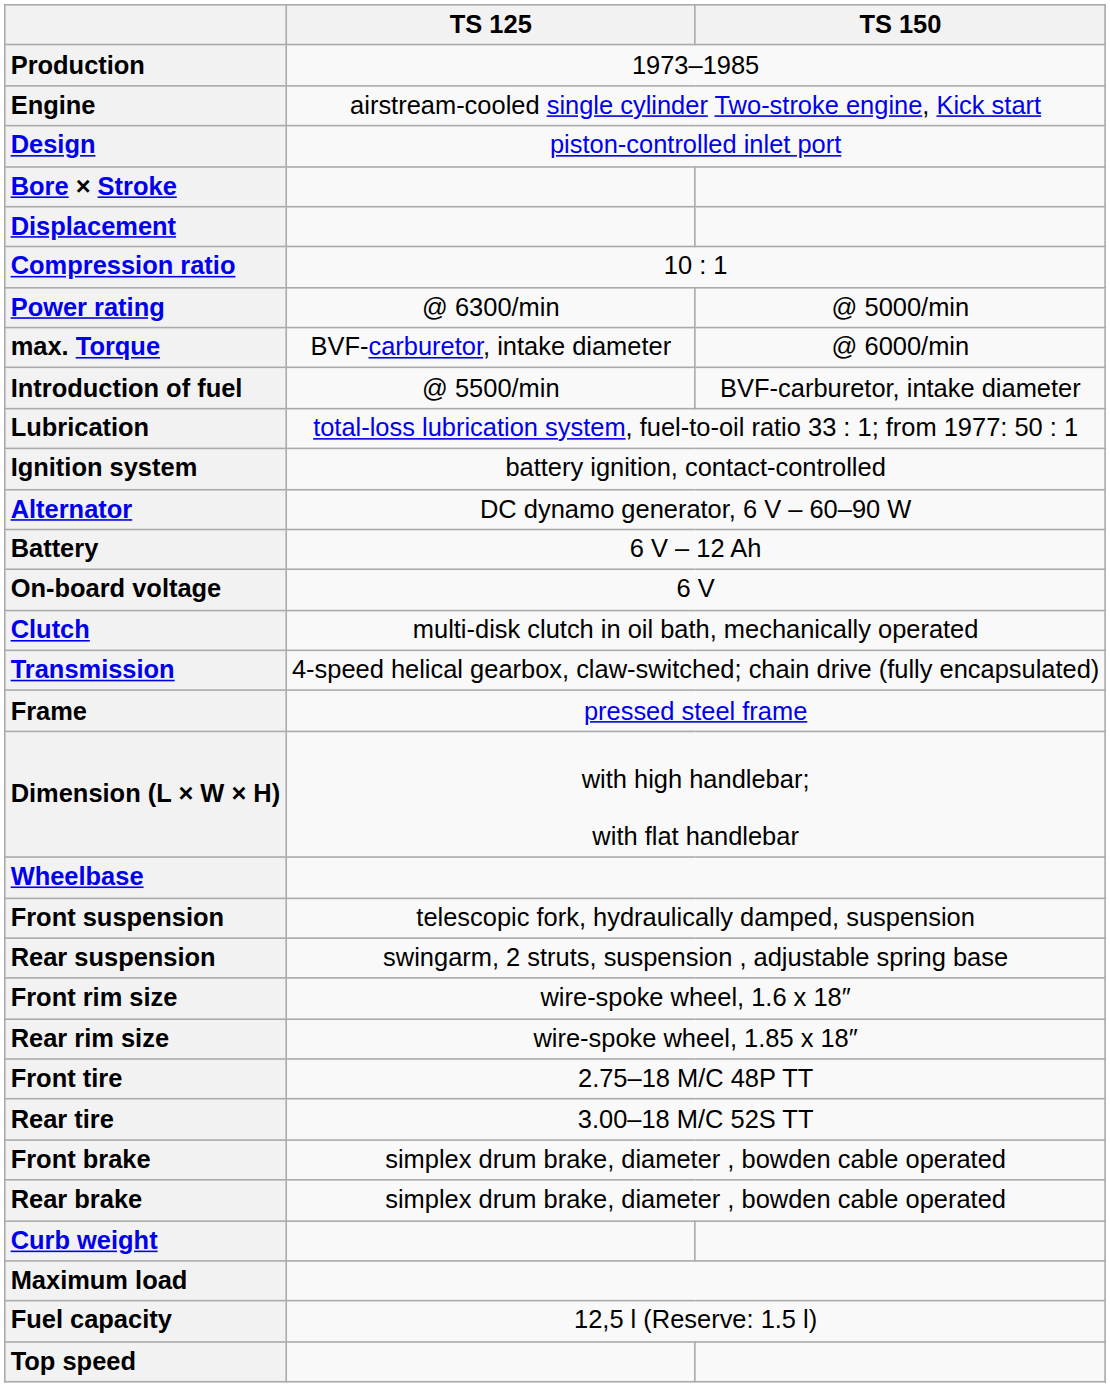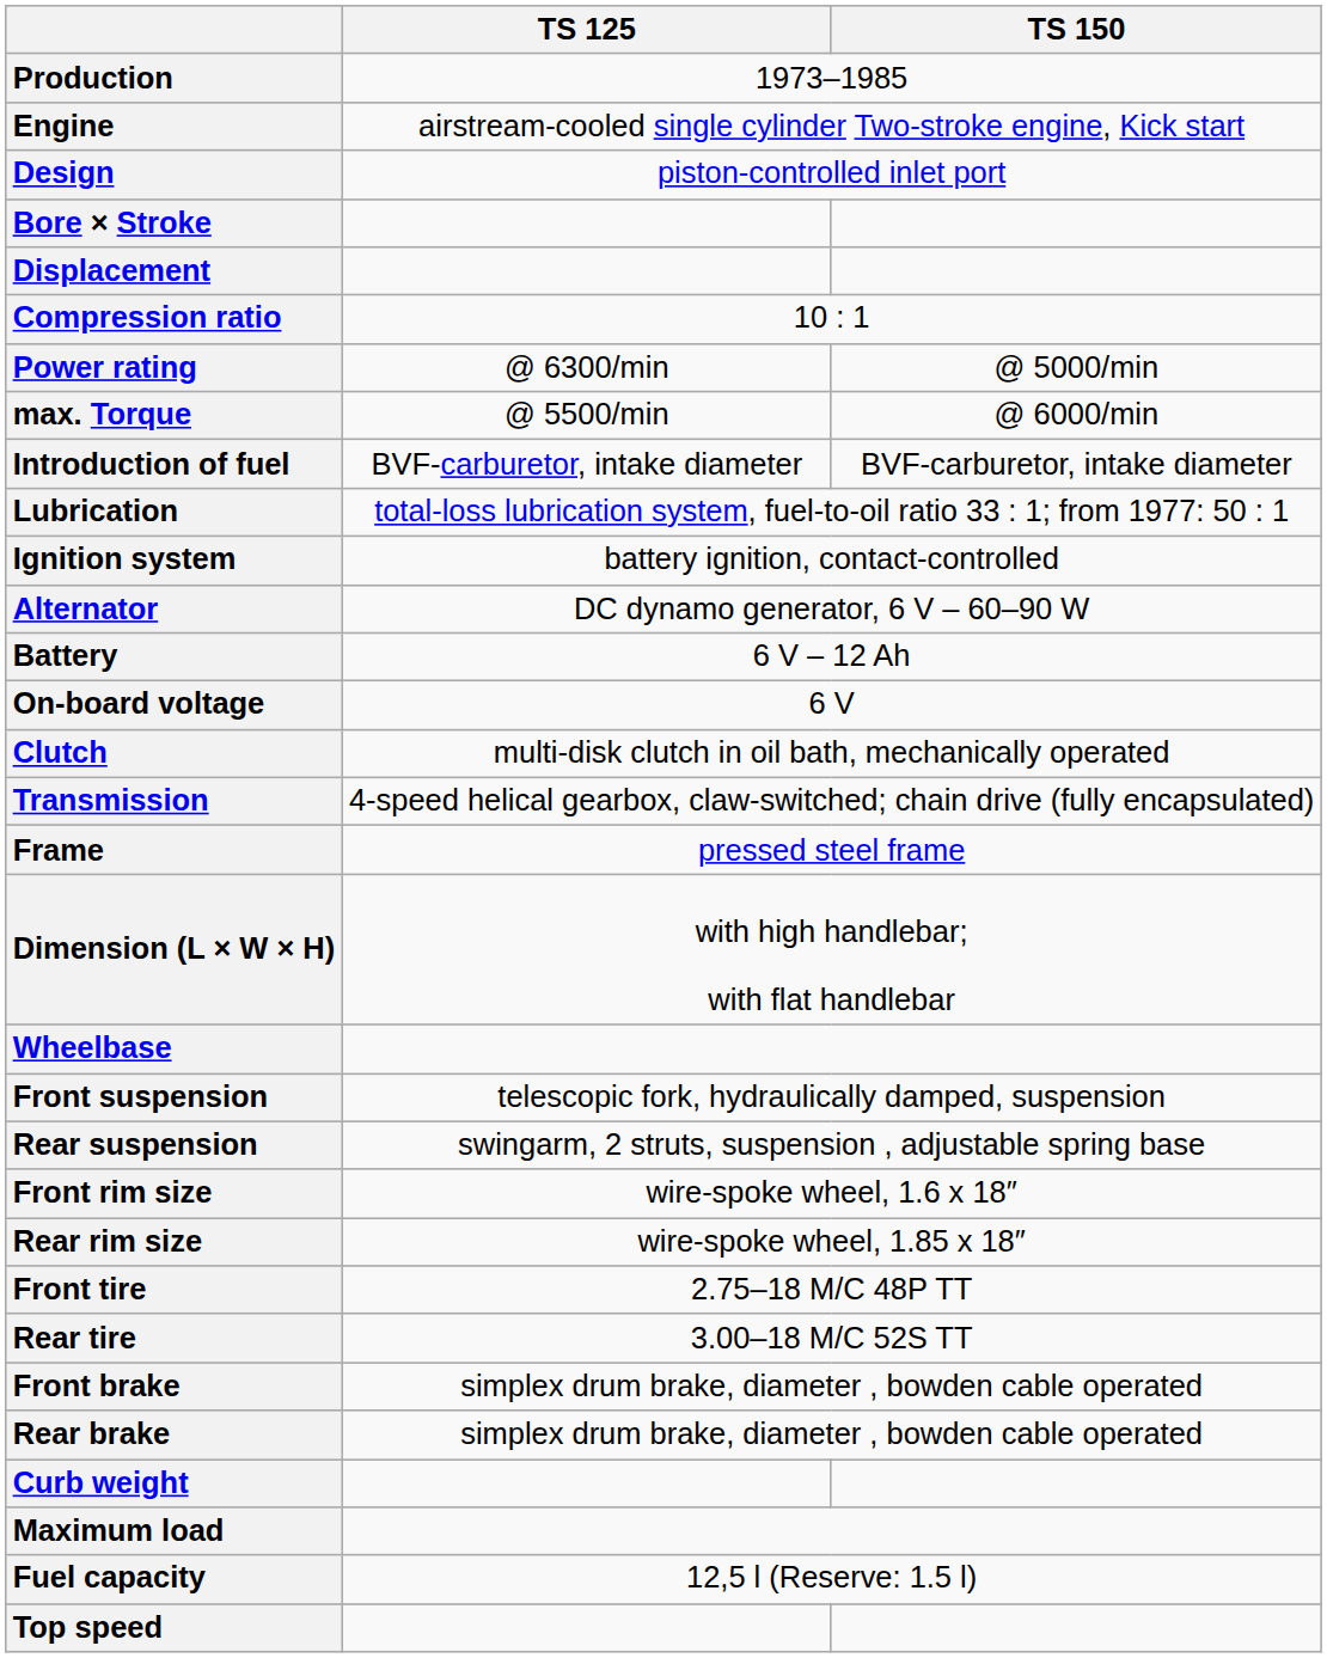 <table class="wikitable" style="text-align:center;">
 <tr id="data">
 <th></th>
 <th>TS 125</th>
 <th>TS 150</th>
 </tr>
 <tr>
 <th style="text-align:left;">Production</th>
 <td colspan="2">1973–1985</td>
 </tr>
 <tr>
 <th style="text-align:left;">Engine</th>
 <td colspan="2">airstream-cooled <a href='#'>single cylinder</a> <a href='#'>Two-stroke engine</a>, <a href='#'>Kick start</a></td>
 </tr>
 <tr>
 <th style="text-align:left;"><a href='#'>Design</a></th>
 <td colspan="2"><a href='#'>piston-controlled inlet port</a></td>
 </tr>
 <tr>
 <th style="text-align:left;"><a href='#'>Bore</a> × <a href='#'>Stroke</a></th>
 <td></td>
 <td></td>
 </tr>
 <tr>
 <th style="text-align:left;"><a href='#'>Displacement</a></th>
 <td></td>
 <td></td>
 </tr>
 <tr>
 <th style="text-align:left;"><a href='#'>Compression ratio</a></th>
 <td colspan="2">10 : 1</td>
 </tr>
 <tr>
 <th style="text-align:left;"><a href='#'>Power rating</a></th>
 <td> @ 6300/min</td>
 <td> @ 5000/min</td>
 </tr>
 <tr>
 <th style="text-align:left;">max. <a href='#'>Torque</a></th>
-<td>BVF-<a href='#'>carburetor</a>, intake diameter </td>
+<td> @ 5500/min</td>
 <td> @ 6000/min</td>
 </tr>
 <tr>
 <th style="text-align:left;">Introduction of fuel</th>
-<td> @ 5500/min</td>
+<td>BVF-<a href='#'>carburetor</a>, intake diameter </td>
 <td>BVF-carburetor, intake diameter </td>
 </tr>
 <tr>
 <th style="text-align:left;">Lubrication</th>
 <td colspan="2"><a href='#'>total-loss lubrication system</a>, fuel-to-oil ratio 33 : 1; from 1977: 50 : 1</td>
 </tr>
 <tr>
 <th style="text-align:left;">Ignition system</th>
 <td colspan="2">battery ignition, contact-controlled</td>
 </tr>
 <tr>
 <th style="text-align:left;"><a href='#'>Alternator</a></th>
 <td colspan="2">DC dynamo generator, 6 V – 60–90 W</td>
 </tr>
 <tr>
 <th style="text-align:left;">Battery</th>
 <td colspan="2">6 V – 12 Ah</td>
 </tr>
 <tr>
 <th style="text-align:left;">On-board voltage</th>
 <td colspan="2">6 V</td>
 </tr>
 <tr>
 <th style="text-align:left;"><a href='#'>Clutch</a></th>
 <td colspan="2">multi-disk clutch in oil bath, mechanically operated</td>
 </tr>
 <tr>
 <th style="text-align:left;"><a href='#'>Transmission</a></th>
 <td colspan="2">4-speed helical gearbox, claw-switched; chain drive (fully encapsulated)</td>
 </tr>
 <tr>
 <th style="text-align:left;">Frame</th>
 <td colspan="2"><a href='#'>pressed steel frame</a></td>
 </tr>
 <tr>
 <th style="text-align:left;">Dimension (L × W × H)</th>
 <td colspan="2"><br>with high handlebar;<br><br>with flat handlebar</td>
 </tr>
 <tr>
 <th style="text-align:left;"><a href='#'>Wheelbase</a></th>
 <td colspan="2"><br></td>
 </tr>
 <tr>
 <th style="text-align:left;">Front suspension</th>
 <td colspan="2">telescopic fork, hydraulically damped, suspension </td>
 </tr>
 <tr>
 <th style="text-align:left;">Rear suspension</th>
 <td colspan="2">swingarm, 2 struts, suspension , adjustable spring base</td>
 </tr>
 <tr>
 <th style="text-align:left;">Front rim size</th>
 <td colspan="2">wire-spoke wheel, 1.6 x 18″</td>
 </tr>
 <tr>
 <th style="text-align:left;">Rear rim size</th>
 <td colspan="2">wire-spoke wheel, 1.85 x 18″</td>
 </tr>
 <tr>
 <th style="text-align:left;">Front tire</th>
 <td colspan="2">2.75–18 M/C 48P TT</td>
 </tr>
 <tr>
 <th style="text-align:left;">Rear tire</th>
 <td colspan="2">3.00–18 M/C 52S TT</td>
 </tr>
 <tr>
 <th style="text-align:left;">Front brake</th>
 <td colspan="2">simplex drum brake, diameter , bowden cable operated</td>
 </tr>
 <tr>
 <th style="text-align:left;">Rear brake</th>
 <td colspan="2">simplex drum brake, diameter , bowden cable operated</td>
 </tr>
 <tr>
 <th style="text-align:left;"><a href='#'>Curb weight</a></th>
 <td></td>
 <td></td>
 </tr>
 <tr>
 <th style="text-align:left;">Maximum load</th>
 <td colspan="2"></td>
 </tr>
 <tr>
 <th style="text-align:left;">Fuel capacity</th>
 <td colspan="2">12,5 l (Reserve: 1.5 l)</td>
 </tr>
 <tr>
 <th style="text-align:left;">Top speed</th>
 <td></td>
 <td></td>
 </tr>
 </table>
